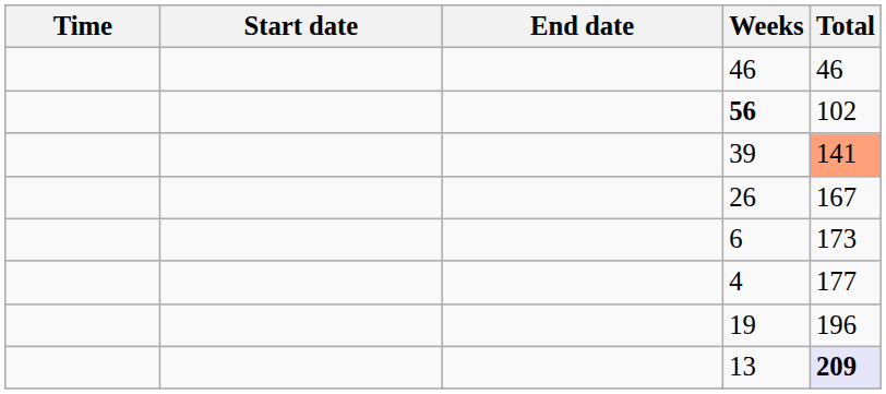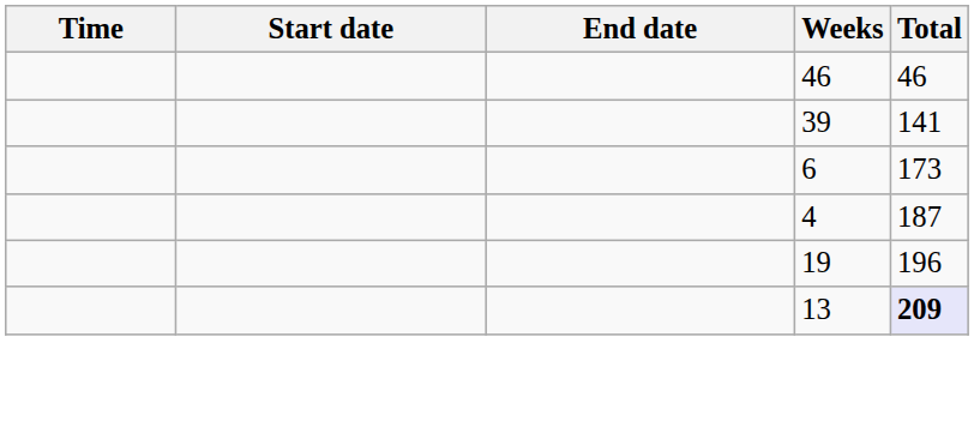 <table class="sortable wikitable">
 <tr>
 <th width=85>Time</th>
 <th width=160>Start date</th>
 <th width=160>End date</th>
 <th>Weeks</th>
 <th>Total</th>
 </tr>
 <tr>
 <td></td>
 <td></td>
 <td></td>
 <td>46</td>
 <td>46</td>
 </tr>
 <tr>
 <td></td>
 <td></td>
 <td></td>
-<td><strong>56</strong></td>
-<td>102</td>
-</tr>
-<tr>
-<td></td>
-<td></td>
-<td></td>
 <td>39</td>
-<td style="background: lightsalmon;">141</td>
-</tr>
-<tr>
-<td></td>
-<td></td>
-<td></td>
-<td>26</td>
-<td>167</td>
+<td>141</td>
 </tr>
 <tr>
 <td></td>
 <td></td>
 <td></td>
 <td>6</td>
 <td>173</td>
 </tr>
 <tr>
 <td></td>
 <td></td>
 <td></td>
 <td>4</td>
-<td>177</td>
+<td>187</td>
 </tr>
 <tr>
 <td></td>
 <td></td>
 <td></td>
 <td>19</td>
 <td>196</td>
 </tr>
 <tr>
 <td></td>
 <td></td>
 <td></td>
 <td>13</td>
 <td style="background: lavender;"><strong>209</strong></td>
 </tr>
 </table>
